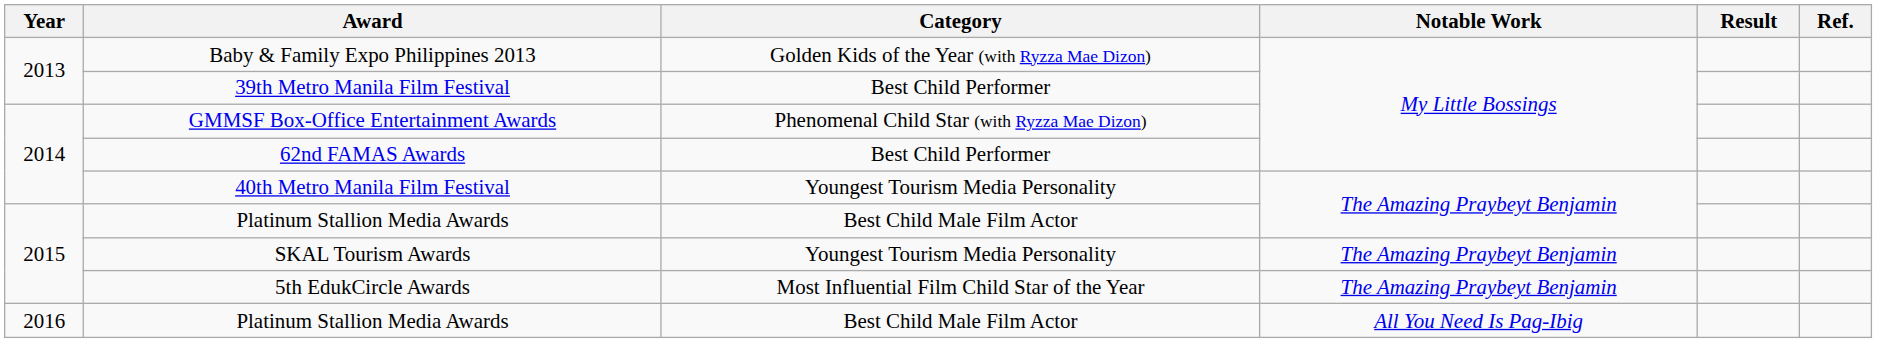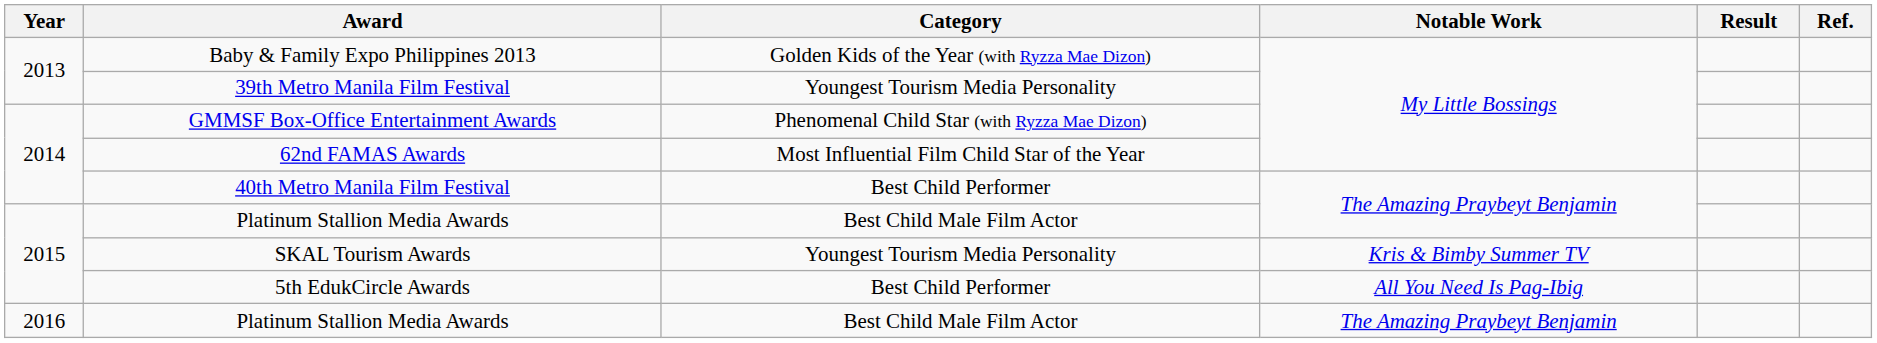 <table class="wikitable" style="text-align:center" width=90%>
 <tr>
 <th>Year</th>
 <th>Award</th>
 <th>Category</th>
 <th>Notable Work</th>
 <th>Result</th>
 <th>Ref.</th>
 </tr>
 <tr>
 <td rowspan=2>2013</td>
 <td>Baby & Family Expo Philippines 2013</td>
 <td>Golden Kids of the Year <small>(with <a href='#'>Ryzza Mae Dizon</a>)</small></td>
 <td rowspan=4><em><a href='#'>My Little Bossings</a></em></td>
 <td></td>
 <td></td>
 </tr>
 <tr>
 <td><a href='#'>39th Metro Manila Film Festival</a></td>
-<td>Best Child Performer</td>
+<td>Youngest Tourism Media Personality</td>
 <td></td>
 <td></td>
 </tr>
 <tr>
 <td rowspan=3>2014</td>
 <td><a href='#'>GMMSF Box-Office Entertainment Awards</a></td>
 <td>Phenomenal Child Star <small>(with <a href='#'>Ryzza Mae Dizon</a>)</small></td>
 <td></td>
 <td></td>
 </tr>
 <tr>
 <td><a href='#'>62nd FAMAS Awards</a></td>
-<td>Best Child Performer</td>
+<td>Most Influential Film Child Star of the Year</td>
 <td></td>
 <td></td>
 </tr>
 <tr>
 <td><a href='#'>40th Metro Manila Film Festival</a></td>
-<td>Youngest Tourism Media Personality</td>
+<td>Best Child Performer</td>
 <td rowspan=2><em><a href='#'>The Amazing Praybeyt Benjamin</a></em></td>
 <td></td>
 <td></td>
 </tr>
 <tr>
 <td rowspan="3">2015</td>
 <td>Platinum Stallion Media Awards</td>
 <td>Best Child Male Film Actor</td>
 <td></td>
 <td></td>
 </tr>
 <tr>
 <td>SKAL Tourism Awards</td>
 <td>Youngest Tourism Media Personality</td>
-<td><em><a href='#'>The Amazing Praybeyt Benjamin</a></em></td>
+<td><em><a href='#'>Kris & Bimby Summer TV</a></em></td>
 <td></td>
 <td></td>
 </tr>
 <tr>
 <td>5th EdukCircle Awards</td>
-<td>Most Influential Film Child Star of the Year</td>
-<td><em><a href='#'>The Amazing Praybeyt Benjamin</a></em></td>
+<td>Best Child Performer</td>
+<td><em><a href='#'>All You Need Is Pag-Ibig</a></em></td>
 <td></td>
 <td></td>
 </tr>
 <tr>
 <td>2016</td>
 <td>Platinum Stallion Media Awards</td>
 <td>Best Child Male Film Actor</td>
-<td><em><a href='#'>All You Need Is Pag-Ibig</a></em></td>
+<td><em><a href='#'>The Amazing Praybeyt Benjamin</a></em></td>
 <td></td>
 <td></td>
 </tr>
 </table>
